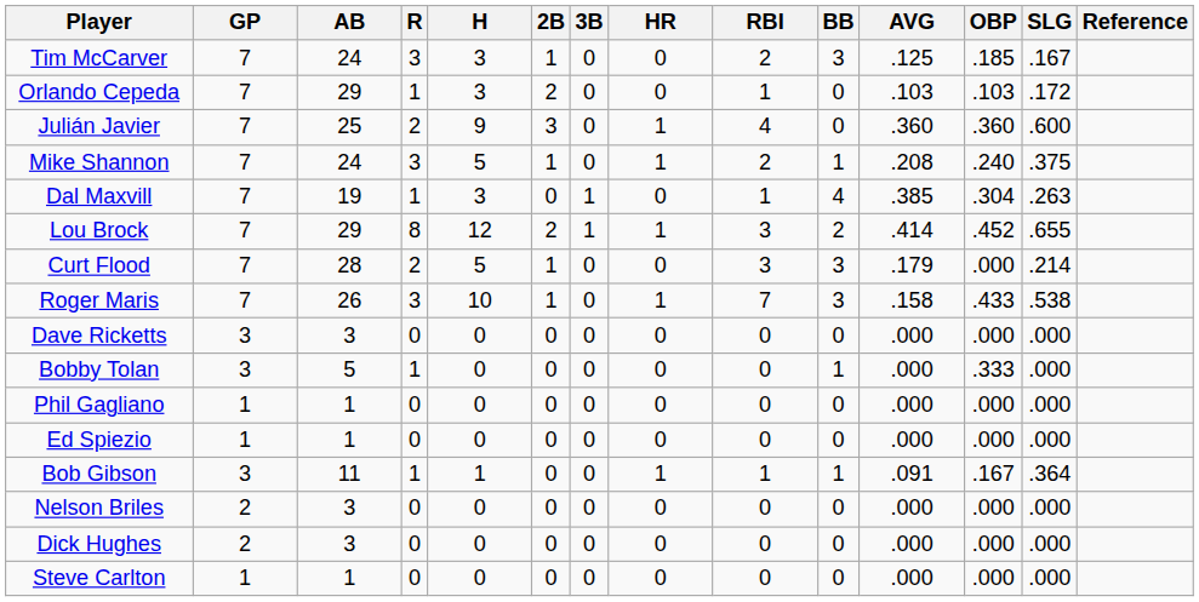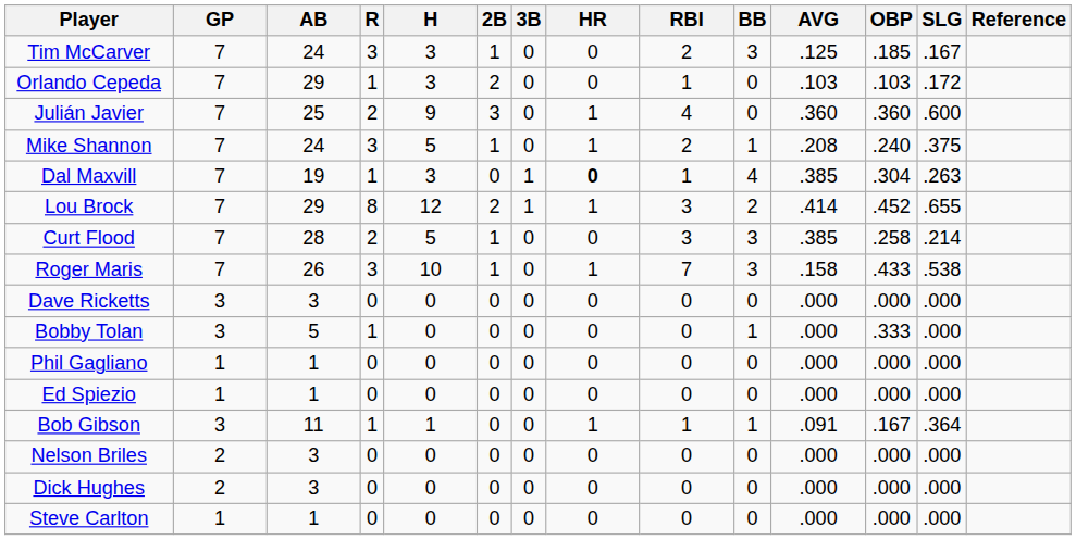 <table class="wikitable sortable" style="text-align:center">
 <tr>
 <th width="16%">Player</th>
 <th width="9%">GP</th>
 <th width="9%">AB</th>
 <th>R</th>
 <th width="9%">H</th>
 <th>2B</th>
 <th>3B</th>
 <th width="9%">HR</th>
 <th width="9%">RBI</th>
 <th>BB</th>
 <th width="9%">AVG</th>
 <th>OBP</th>
 <th>SLG</th>
 <th>Reference</th>
 </tr>
 <tr>
 <td><a href='#'>Tim McCarver</a></td>
 <td>7</td>
 <td>24</td>
 <td>3</td>
 <td>3</td>
 <td>1</td>
 <td>0</td>
 <td>0</td>
 <td>2</td>
 <td>3</td>
 <td>.125</td>
 <td>.185</td>
 <td>.167</td>
 <td></td>
 </tr>
 <tr>
 <td><a href='#'>Orlando Cepeda</a></td>
 <td>7</td>
 <td>29</td>
 <td>1</td>
 <td>3</td>
 <td>2</td>
 <td>0</td>
 <td>0</td>
 <td>1</td>
 <td>0</td>
 <td>.103</td>
 <td>.103</td>
 <td>.172</td>
 <td></td>
 </tr>
 <tr>
 <td><a href='#'>Julián Javier</a></td>
 <td>7</td>
 <td>25</td>
 <td>2</td>
 <td>9</td>
 <td>3</td>
 <td>0</td>
 <td>1</td>
 <td>4</td>
 <td>0</td>
 <td>.360</td>
 <td>.360</td>
 <td>.600</td>
 <td></td>
 </tr>
 <tr>
 <td><a href='#'>Mike Shannon</a></td>
 <td>7</td>
 <td>24</td>
 <td>3</td>
 <td>5</td>
 <td>1</td>
 <td>0</td>
 <td>1</td>
 <td>2</td>
 <td>1</td>
 <td>.208</td>
 <td>.240</td>
 <td>.375</td>
 <td></td>
 </tr>
 <tr>
 <td><a href='#'>Dal Maxvill</a></td>
 <td>7</td>
 <td>19</td>
 <td>1</td>
 <td>3</td>
 <td>0</td>
 <td>1</td>
-<td>0</td>
+<td><strong>0</strong></td>
 <td>1</td>
 <td>4</td>
 <td>.385</td>
 <td>.304</td>
 <td>.263</td>
 <td></td>
 </tr>
 <tr>
 <td><a href='#'>Lou Brock</a></td>
 <td>7</td>
 <td>29</td>
 <td>8</td>
 <td>12</td>
 <td>2</td>
 <td>1</td>
 <td>1</td>
 <td>3</td>
 <td>2</td>
 <td>.414</td>
 <td>.452</td>
 <td>.655</td>
 <td></td>
 </tr>
 <tr>
 <td><a href='#'>Curt Flood</a></td>
 <td>7</td>
 <td>28</td>
 <td>2</td>
 <td>5</td>
 <td>1</td>
 <td>0</td>
 <td>0</td>
 <td>3</td>
 <td>3</td>
-<td>.179</td>
-<td>.000</td>
+<td>.385</td>
+<td>.258</td>
 <td>.214</td>
 <td></td>
 </tr>
 <tr>
 <td><a href='#'>Roger Maris</a></td>
 <td>7</td>
 <td>26</td>
 <td>3</td>
 <td>10</td>
 <td>1</td>
 <td>0</td>
 <td>1</td>
 <td>7</td>
 <td>3</td>
 <td>.158</td>
 <td>.433</td>
 <td>.538</td>
 <td></td>
 </tr>
 <tr>
 <td><a href='#'>Dave Ricketts</a></td>
 <td>3</td>
 <td>3</td>
 <td>0</td>
 <td>0</td>
 <td>0</td>
 <td>0</td>
 <td>0</td>
 <td>0</td>
 <td>0</td>
 <td>.000</td>
 <td>.000</td>
 <td>.000</td>
 <td></td>
 </tr>
 <tr>
 <td><a href='#'>Bobby Tolan</a></td>
 <td>3</td>
 <td>5</td>
 <td>1</td>
 <td>0</td>
 <td>0</td>
 <td>0</td>
 <td>0</td>
 <td>0</td>
 <td>1</td>
 <td>.000</td>
 <td>.333</td>
 <td>.000</td>
 <td></td>
 </tr>
 <tr>
 <td><a href='#'>Phil Gagliano</a></td>
 <td>1</td>
 <td>1</td>
 <td>0</td>
 <td>0</td>
 <td>0</td>
 <td>0</td>
 <td>0</td>
 <td>0</td>
 <td>0</td>
 <td>.000</td>
 <td>.000</td>
 <td>.000</td>
 <td></td>
 </tr>
 <tr>
 <td><a href='#'>Ed Spiezio</a></td>
 <td>1</td>
 <td>1</td>
 <td>0</td>
 <td>0</td>
 <td>0</td>
 <td>0</td>
 <td>0</td>
 <td>0</td>
 <td>0</td>
 <td>.000</td>
 <td>.000</td>
 <td>.000</td>
 <td></td>
 </tr>
 <tr>
 <td><a href='#'>Bob Gibson</a></td>
 <td>3</td>
 <td>11</td>
 <td>1</td>
 <td>1</td>
 <td>0</td>
 <td>0</td>
 <td>1</td>
 <td>1</td>
 <td>1</td>
 <td>.091</td>
 <td>.167</td>
 <td>.364</td>
 <td></td>
 </tr>
 <tr>
 <td><a href='#'>Nelson Briles</a></td>
 <td>2</td>
 <td>3</td>
 <td>0</td>
 <td>0</td>
 <td>0</td>
 <td>0</td>
 <td>0</td>
 <td>0</td>
 <td>0</td>
 <td>.000</td>
 <td>.000</td>
 <td>.000</td>
 <td></td>
 </tr>
 <tr>
 <td><a href='#'>Dick Hughes</a></td>
 <td>2</td>
 <td>3</td>
 <td>0</td>
 <td>0</td>
 <td>0</td>
 <td>0</td>
 <td>0</td>
 <td>0</td>
 <td>0</td>
 <td>.000</td>
 <td>.000</td>
 <td>.000</td>
 <td></td>
 </tr>
 <tr>
 <td><a href='#'>Steve Carlton</a></td>
 <td>1</td>
 <td>1</td>
 <td>0</td>
 <td>0</td>
 <td>0</td>
 <td>0</td>
 <td>0</td>
 <td>0</td>
 <td>0</td>
 <td>.000</td>
 <td>.000</td>
 <td>.000</td>
 <td></td>
 </tr>
 </table>
